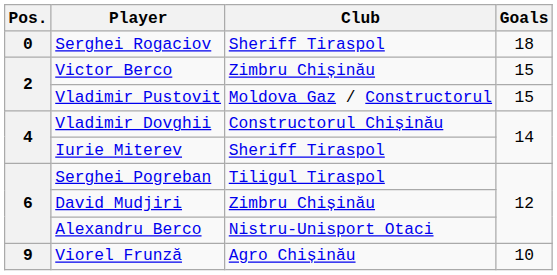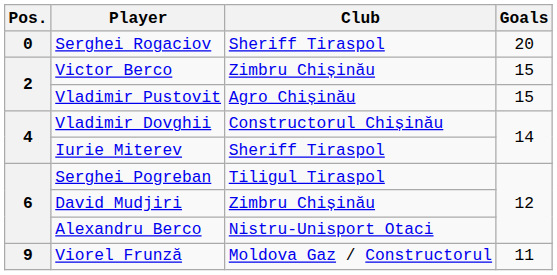 <table class="wikitable">
 <tr>
 <th>Pos.</th>
 <th>Player</th>
 <th>Club</th>
 <th>Goals</th>
 </tr>
 <tr>
 <th align=center>0</th>
 <td> <a href='#'>Serghei Rogaciov</a></td>
 <td><a href='#'>Sheriff Tiraspol</a></td>
-<td align=center>18</td>
+<td align=center>20</td>
 </tr>
 <tr>
 <th rowspan=2 align=center>2</th>
 <td> <a href='#'>Victor Berco</a></td>
 <td><a href='#'>Zimbru Chișinău</a></td>
 <td align=center>15</td>
 </tr>
 <tr>
 <td> <a href='#'>Vladimir Pustovit</a></td>
-<td><a href='#'>Moldova Gaz</a> / <a href='#'>Constructorul</a></td>
+<td><a href='#'>Agro Chișinău</a></td>
 <td align=center>15</td>
 </tr>
 <tr>
 <th rowspan=2 align=center>4</th>
 <td> <a href='#'>Vladimir Dovghii</a></td>
 <td><a href='#'>Constructorul Chișinău</a></td>
 <td rowspan=2 align=center>14</td>
 </tr>
 <tr>
 <td> <a href='#'>Iurie Miterev</a></td>
 <td><a href='#'>Sheriff Tiraspol</a></td>
 </tr>
 <tr>
 <th rowspan=3 align=center>6</th>
 <td> <a href='#'>Serghei Pogreban</a></td>
 <td><a href='#'>Tiligul Tiraspol</a></td>
 <td rowspan=3 align=center>12</td>
 </tr>
 <tr>
 <td> <a href='#'>David Mudjiri</a></td>
 <td><a href='#'>Zimbru Chișinău</a></td>
 </tr>
 <tr>
 <td> <a href='#'>Alexandru Berco</a></td>
 <td><a href='#'>Nistru-Unisport Otaci</a></td>
 </tr>
 <tr>
 <th align=center>9</th>
 <td> <a href='#'>Viorel Frunză</a></td>
-<td><a href='#'>Agro Chișinău</a></td>
-<td align=center>10</td>
+<td><a href='#'>Moldova Gaz</a> / <a href='#'>Constructorul</a></td>
+<td align=center>11</td>
 </tr>
 </table>
